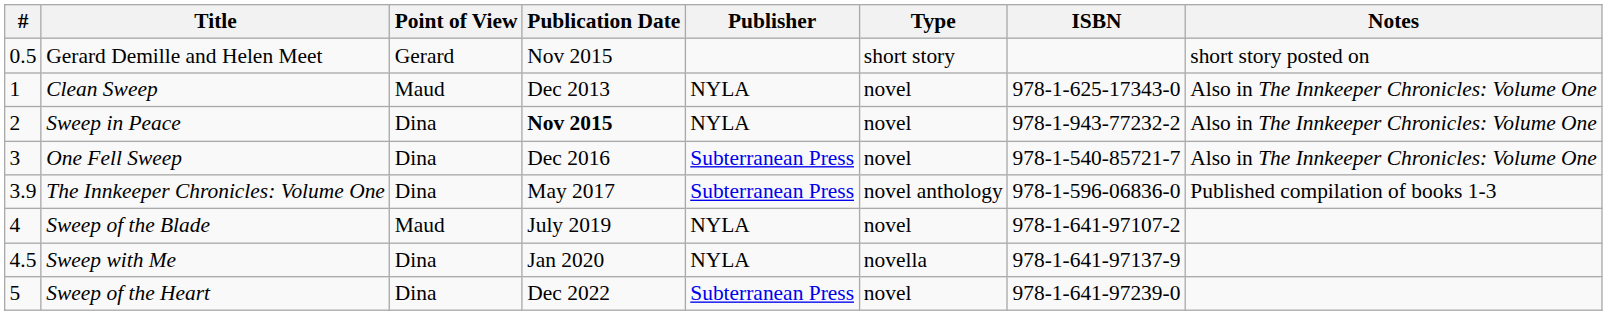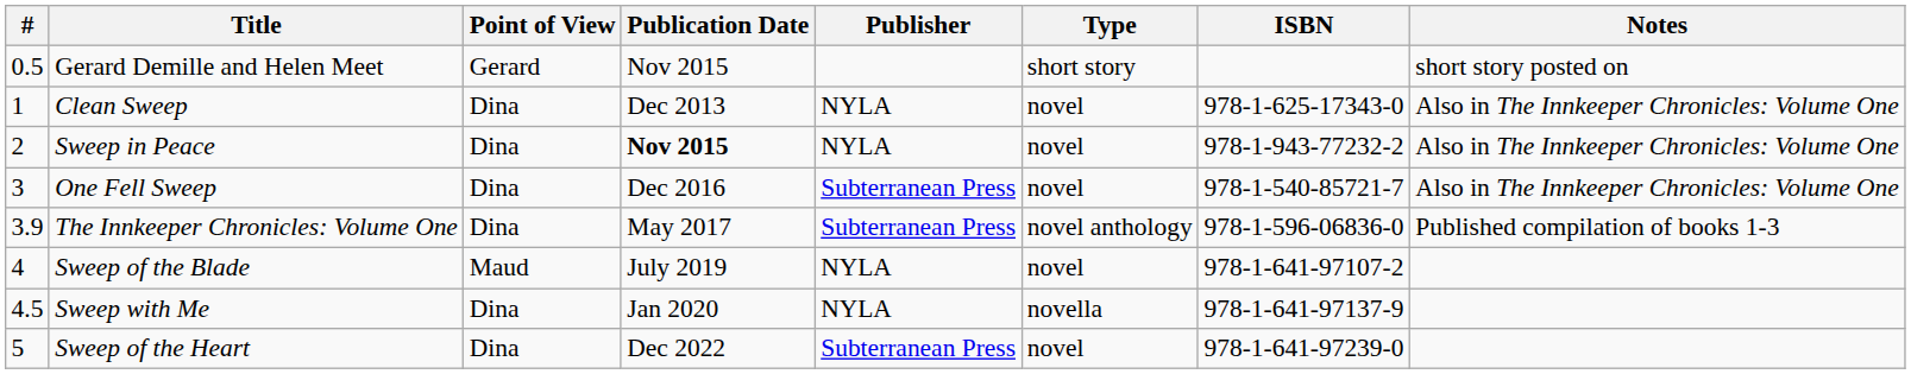 <table class="wikitable">
 <tr>
 <th>#</th>
 <th>Title</th>
 <th>Point of View</th>
 <th>Publication Date</th>
 <th>Publisher</th>
 <th>Type</th>
 <th>ISBN</th>
 <th>Notes</th>
 </tr>
 <tr>
 <td>0.5</td>
 <td>Gerard Demille and Helen Meet</td>
 <td>Gerard</td>
 <td>Nov 2015</td>
 <td></td>
 <td>short story</td>
 <td></td>
 <td>short story posted on </td>
 </tr>
 <tr>
 <td>1</td>
 <td><em>Clean Sweep</em></td>
-<td>Maud</td>
+<td>Dina</td>
 <td>Dec 2013</td>
 <td>NYLA</td>
 <td>novel</td>
 <td>978-1-625-17343-0</td>
 <td>Also in <em>The Innkeeper Chronicles: Volume One</em></td>
 </tr>
 <tr>
 <td>2</td>
 <td><em>Sweep in Peace</em></td>
 <td>Dina</td>
 <td><strong>Nov 2015</strong></td>
 <td>NYLA</td>
 <td>novel</td>
 <td>978-1-943-77232-2</td>
 <td>Also in <em>The Innkeeper Chronicles: Volume One</em></td>
 </tr>
 <tr>
 <td>3</td>
 <td><em>One Fell Sweep</em></td>
 <td>Dina</td>
 <td>Dec 2016</td>
 <td><a href='#'>Subterranean Press</a></td>
 <td>novel</td>
 <td>978-1-540-85721-7</td>
 <td>Also in <em>The Innkeeper Chronicles: Volume One</em></td>
 </tr>
 <tr>
 <td>3.9</td>
 <td><em>The Innkeeper Chronicles: Volume One</em></td>
 <td>Dina</td>
 <td>May 2017</td>
 <td><a href='#'>Subterranean Press</a></td>
 <td>novel anthology</td>
 <td>978-1-596-06836-0</td>
 <td>Published compilation of books 1-3</td>
 </tr>
 <tr>
 <td>4</td>
 <td><em>Sweep of the Blade</em></td>
 <td>Maud</td>
 <td>July 2019</td>
 <td>NYLA</td>
 <td>novel</td>
 <td>978-1-641-97107-2</td>
 <td></td>
 </tr>
 <tr>
 <td>4.5</td>
 <td><em>Sweep with Me</em></td>
 <td>Dina</td>
 <td>Jan 2020</td>
 <td>NYLA</td>
 <td>novella</td>
 <td>978-1-641-97137-9</td>
 <td></td>
 </tr>
 <tr>
 <td>5</td>
 <td><em>Sweep of the Heart</em></td>
 <td>Dina</td>
 <td>Dec 2022</td>
 <td><a href='#'>Subterranean Press</a></td>
 <td>novel</td>
 <td>978-1-641-97239-0</td>
 <td></td>
 </tr>
 </table>
